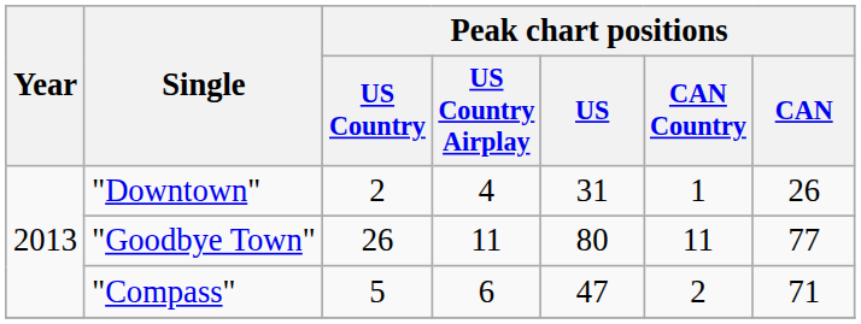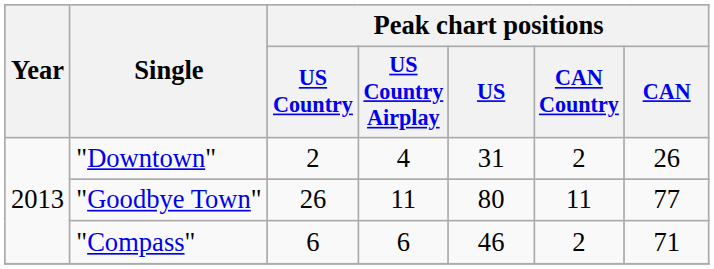 <table class="wikitable" style="text-align:center;">
 <tr>
 <th rowspan="2">Year</th>
 <th rowspan="2">Single</th>
 <th colspan="5">Peak chart positions</th>
 </tr>
 <tr style="font-size:smaller;">
 <th width="45"><a href='#'>US Country</a></th>
 <th width="45"><a href='#'>US Country Airplay</a></th>
 <th width="45"><a href='#'>US</a></th>
 <th width="45"><a href='#'>CAN Country</a><br></th>
 <th width="45"><a href='#'>CAN</a></th>
 </tr>
 <tr>
 <td rowspan="3">2013</td>
 <td align="left">"<a href='#'>Downtown</a>"</td>
 <td>2</td>
 <td>4</td>
 <td>31</td>
-<td>1</td>
+<td>2</td>
 <td>26</td>
 </tr>
 <tr>
 <td align="left">"<a href='#'>Goodbye Town</a>"</td>
 <td>26</td>
 <td>11</td>
 <td>80</td>
 <td>11</td>
 <td>77</td>
 </tr>
 <tr>
 <td align="left">"<a href='#'>Compass</a>"</td>
-<td>5</td>
 <td>6</td>
-<td>47</td>
+<td>6</td>
+<td>46</td>
 <td>2</td>
 <td>71</td>
 </tr>
 <tr>
 </tr>
 </table>
